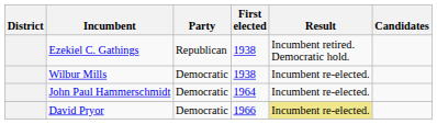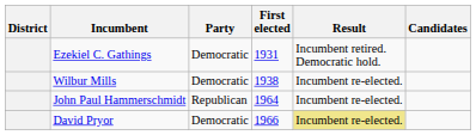 <table class=wikitable>
 <tr valign=bottom>
 <th>District</th>
 <th>Incumbent</th>
 <th>Party</th>
 <th>First<br>elected</th>
 <th>Result</th>
 <th>Candidates</th>
 </tr>
 <tr>
 <th></th>
 <td><a href='#'>Ezekiel C. Gathings</a></td>
-<td>Republican</td>
-<td><a href='#'>1938</a></td>
+<td>Democratic</td>
+<td><a href='#'>1931</a></td>
 <td>Incumbent retired.<br>Democratic hold.</td>
 <td nowrap></td>
 </tr>
 <tr>
 <th></th>
 <td><a href='#'>Wilbur Mills</a></td>
 <td>Democratic</td>
 <td><a href='#'>1938</a></td>
 <td>Incumbent re-elected.</td>
 <td nowrap></td>
 </tr>
 <tr>
 <th></th>
 <td><a href='#'>John Paul Hammerschmidt</a></td>
-<td>Democratic</td>
+<td>Republican</td>
 <td><a href='#'>1964</a></td>
 <td>Incumbent re-elected.</td>
 <td nowrap></td>
 </tr>
 <tr>
 <th></th>
 <td><a href='#'>David Pryor</a></td>
 <td>Democratic</td>
 <td><a href='#'>1966</a></td>
 <td style="background: khaki;">Incumbent re-elected.</td>
 <td nowrap></td>
 </tr>
 </table>
